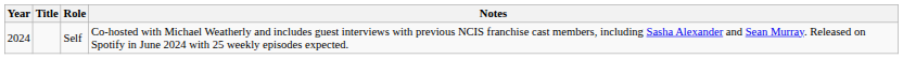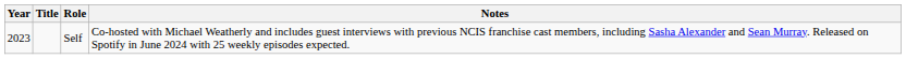 <table class="wikitable">
 <tr>
 <th>Year</th>
 <th>Title</th>
 <th>Role</th>
 <th>Notes</th>
 </tr>
 <tr>
-<td>2024</td>
+<td>2023</td>
 <td></td>
 <td>Self</td>
 <td>Co-hosted with Michael Weatherly and includes guest interviews with previous NCIS franchise cast members, including <a href='#'>Sasha Alexander</a> and <a href='#'>Sean Murray</a>. Released on Spotify in June 2024 with 25 weekly episodes expected.</td>
 </tr>
 </table>
